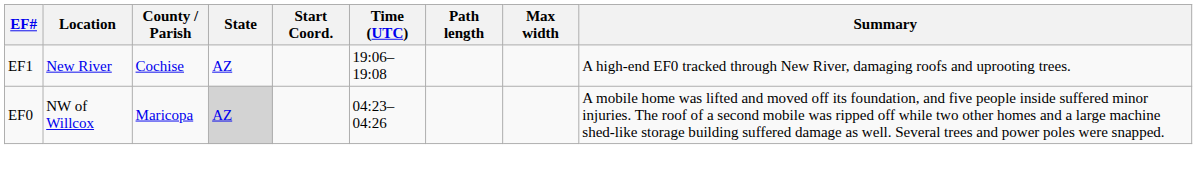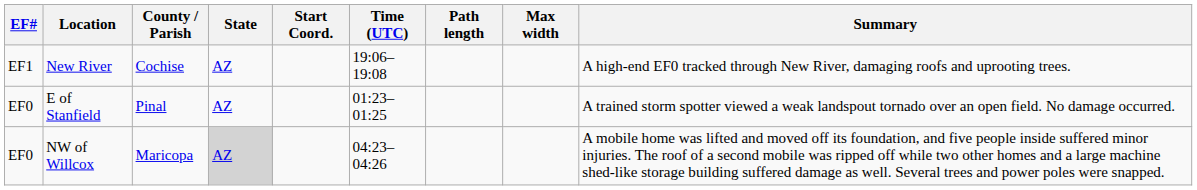 <table class="wikitable sortable" style="width:100%;">
 <tr>
 <th scope="col"  style="width:3%; text-align:center;"><a href='#'>EF#</a></th>
 <th scope="col"  style="width:7%; text-align:center;" class="unsortable">Location</th>
 <th scope="col"  style="width:6%; text-align:center;" class="unsortable">County / Parish</th>
 <th scope="col"  style="width:5%; text-align:center;">State</th>
 <th scope="col"  style="width:6%; text-align:center;">Start Coord.</th>
 <th scope="col"  style="width:6%; text-align:center;">Time (<a href='#'>UTC</a>)</th>
 <th scope="col"  style="width:6%; text-align:center;">Path length</th>
 <th scope="col"  style="width:6%; text-align:center;">Max width</th>
 <th scope="col" class="unsortable" style="width:48%; text-align:center;">Summary</th>
 </tr>
 <tr>
 <td bgcolor=>EF1</td>
 <td><a href='#'>New River</a></td>
 <td><a href='#'>Cochise</a></td>
 <td><a href='#'>AZ</a></td>
 <td></td>
 <td>19:06–19:08</td>
 <td></td>
 <td></td>
 <td>A high-end EF0 tracked through New River, damaging roofs and uprooting trees.</td>
 </tr>
 <tr>
 <td bgcolor=>EF0</td>
+<td>E of <a href='#'>Stanfield</a></td>
+<td><a href='#'>Pinal</a></td>
+<td><a href='#'>AZ</a></td>
+<td></td>
+<td>01:23–01:25</td>
+<td></td>
+<td></td>
+<td>A trained storm spotter viewed a weak landspout tornado over an open field. No damage occurred.</td>
+</tr>
+<tr>
+<td bgcolor=>EF0</td>
 <td>NW of <a href='#'>Willcox</a></td>
 <td><a href='#'>Maricopa</a></td>
 <td style="background: lightgrey;"><a href='#'>AZ</a></td>
 <td></td>
 <td>04:23–04:26</td>
 <td></td>
 <td></td>
 <td>A mobile home was lifted and moved off its foundation, and five people inside suffered minor injuries. The roof of a second mobile was ripped off while two other homes and a large machine shed-like storage building suffered damage as well. Several trees and power poles were snapped.</td>
 </tr>
 </table>
